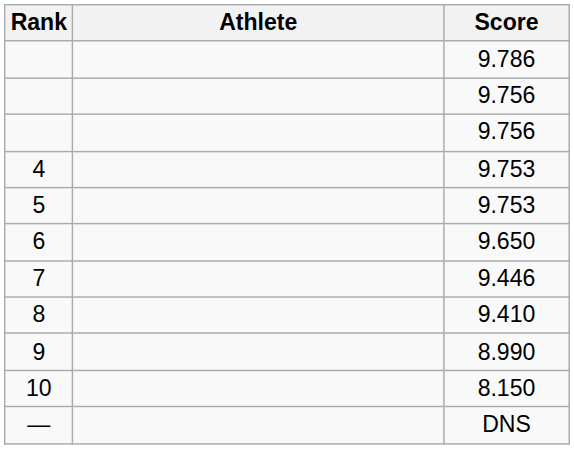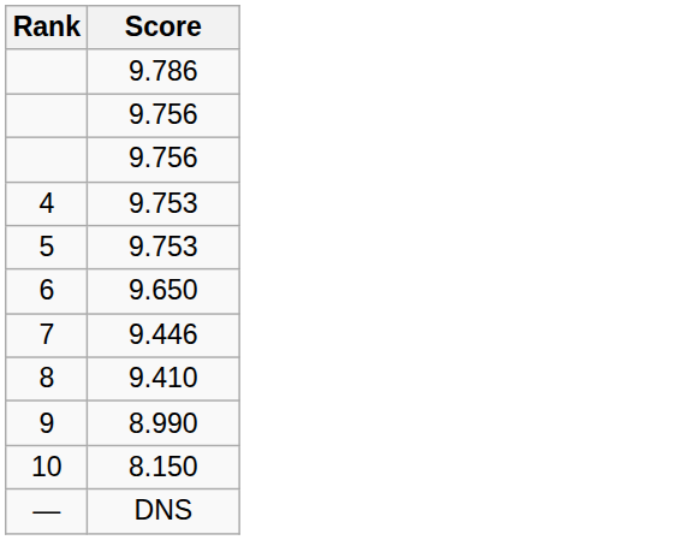 <table class = "wikitable" style="text-align:center;">
 <tr>
 <th width=40>Rank</th>
-<th width=250>Athlete</th>
 <th width=80>Score</th>
 </tr>
 <tr>
 <td></td>
-<td align=left></td>
 <td>9.786</td>
 </tr>
 <tr>
 <td></td>
-<td align=left></td>
 <td>9.756</td>
 </tr>
 <tr>
 <td></td>
-<td align=left></td>
 <td>9.756</td>
 </tr>
 <tr>
 <td>4</td>
-<td align=left></td>
 <td>9.753</td>
 </tr>
 <tr>
 <td>5</td>
-<td align="left"></td>
 <td>9.753</td>
 </tr>
 <tr>
 <td>6</td>
-<td align="left"></td>
 <td>9.650</td>
 </tr>
 <tr>
 <td>7</td>
-<td align=left></td>
 <td>9.446</td>
 </tr>
 <tr>
 <td>8</td>
-<td align=left></td>
 <td>9.410</td>
 </tr>
 <tr>
 <td>9</td>
-<td align=left></td>
 <td>8.990</td>
 </tr>
 <tr>
 <td>10</td>
-<td align=left></td>
 <td>8.150</td>
 </tr>
 <tr>
 <td>—</td>
-<td align=left></td>
 <td>DNS</td>
 </tr>
 </table>
